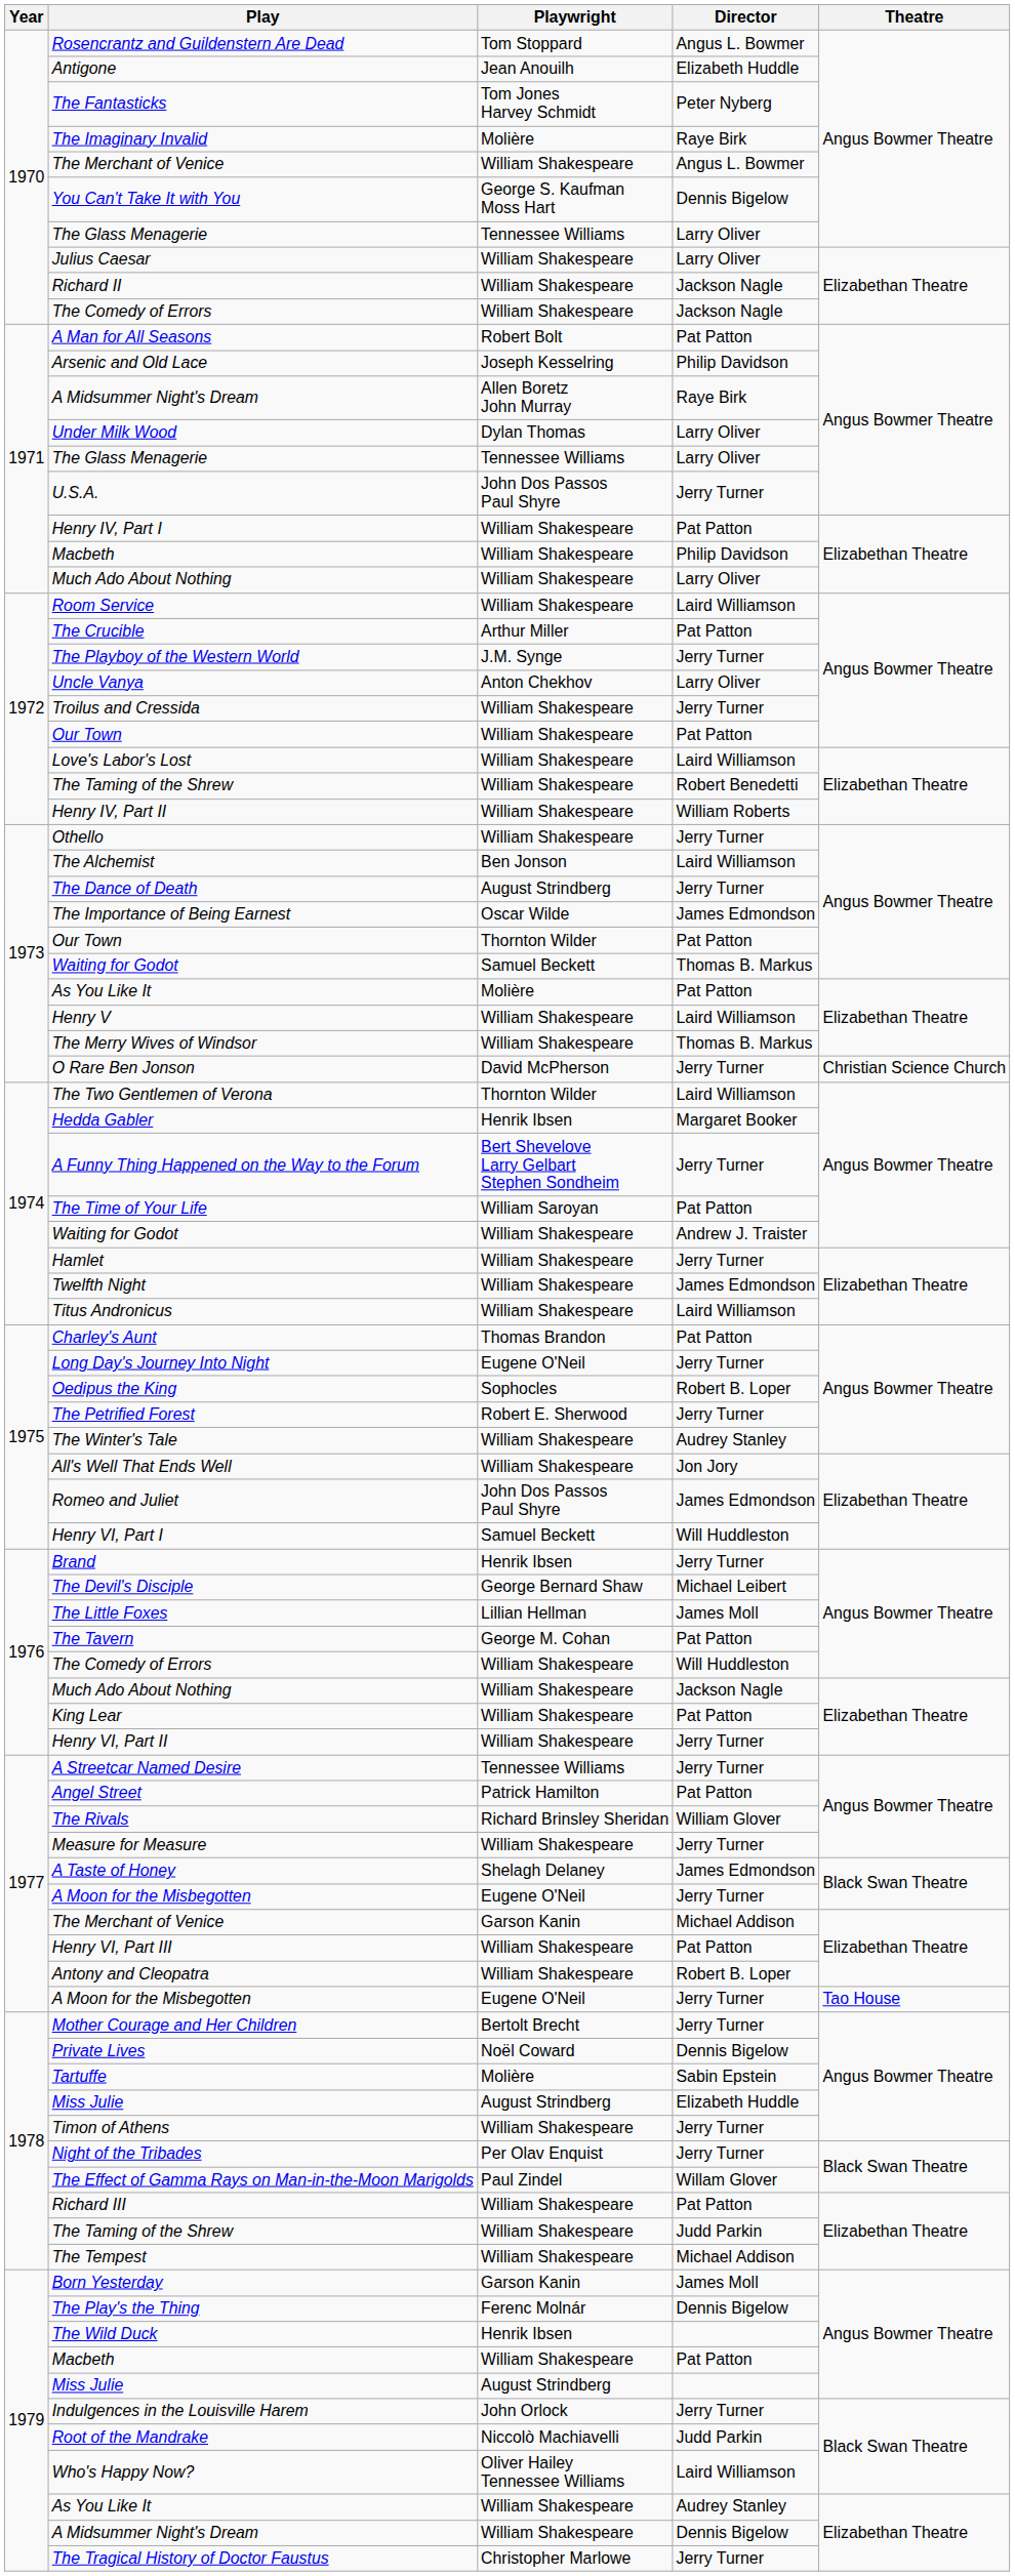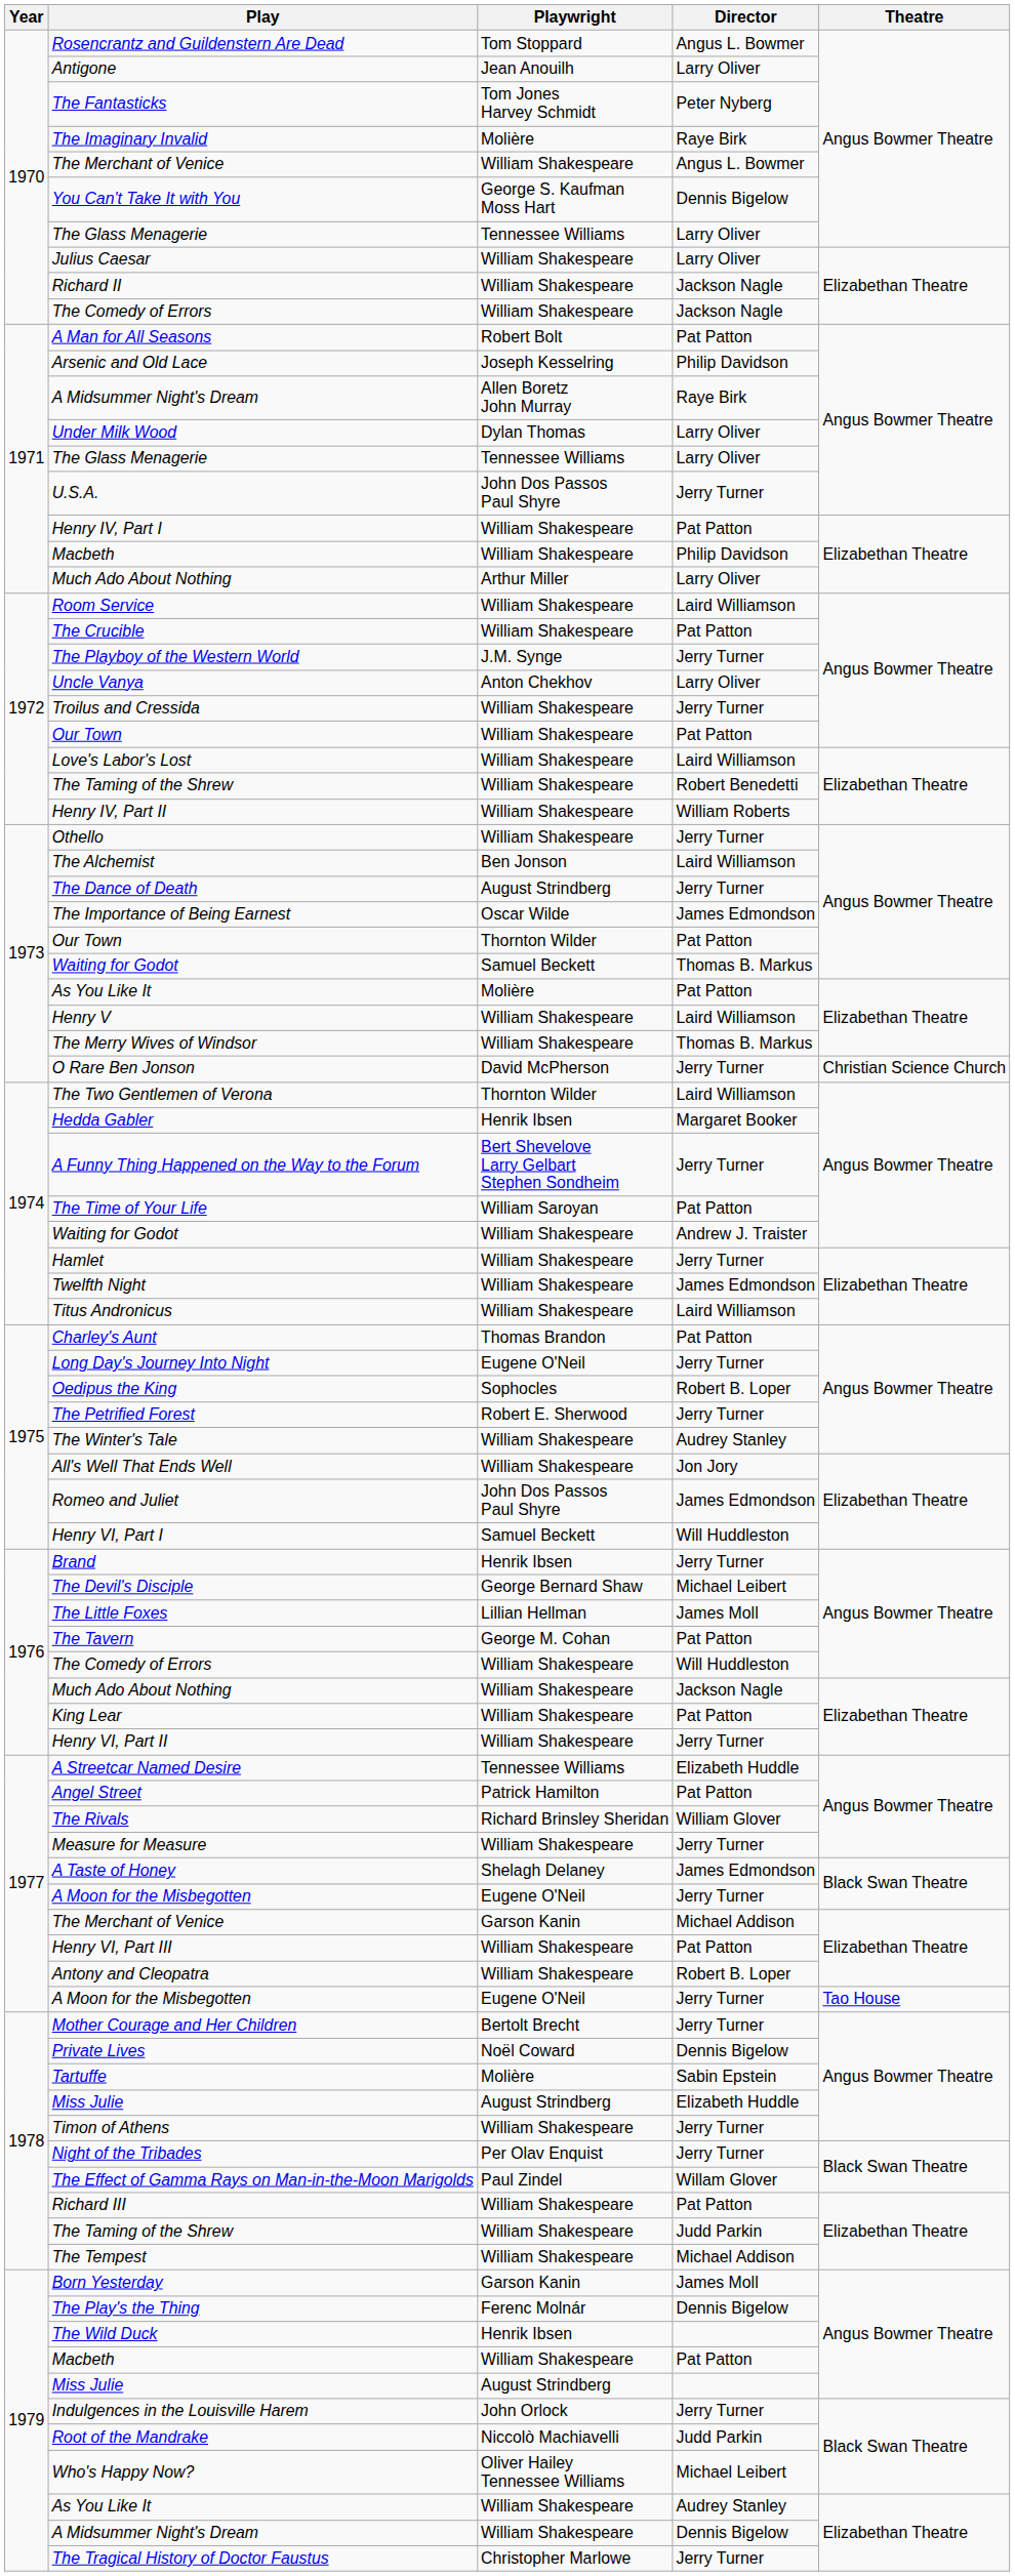 <table class="wikitable mw-collapsible">
 <tr>
 <th>Year</th>
 <th>Play</th>
 <th>Playwright</th>
 <th>Director</th>
 <th>Theatre</th>
 </tr>
 <tr>
 <td rowspan="10">1970</td>
 <td><em><a href='#'>Rosencrantz and Guildenstern Are Dead</a></em></td>
 <td>Tom Stoppard</td>
 <td>Angus L. Bowmer</td>
 <td rowspan="7">Angus Bowmer Theatre</td>
 </tr>
 <tr>
 <td><em>Antigone</em></td>
 <td>Jean Anouilh</td>
-<td>Elizabeth Huddle</td>
+<td>Larry Oliver</td>
 </tr>
 <tr>
 <td><em><a href='#'>The Fantasticks</a></em></td>
 <td>Tom Jones<br>Harvey Schmidt</td>
 <td>Peter Nyberg</td>
 </tr>
 <tr>
 <td><em><a href='#'>The Imaginary Invalid</a></em></td>
 <td>Molière</td>
 <td>Raye Birk</td>
 </tr>
 <tr>
 <td><em>The Merchant of Venice</em></td>
 <td>William Shakespeare</td>
 <td>Angus L. Bowmer</td>
 </tr>
 <tr>
 <td><em><a href='#'>You Can't Take It with You</a></em></td>
 <td>George S. Kaufman<br>Moss Hart</td>
 <td>Dennis Bigelow</td>
 </tr>
 <tr>
 <td><em>The Glass Menagerie</em></td>
 <td>Tennessee Williams</td>
 <td>Larry Oliver</td>
 </tr>
 <tr>
 <td><em>Julius Caesar</em></td>
 <td>William Shakespeare</td>
 <td>Larry Oliver</td>
 <td rowspan="3">Elizabethan Theatre</td>
 </tr>
 <tr>
 <td><em>Richard II</em></td>
 <td>William Shakespeare</td>
 <td>Jackson Nagle</td>
 </tr>
 <tr>
 <td><em>The Comedy of Errors</em></td>
 <td>William Shakespeare</td>
 <td>Jackson Nagle</td>
 </tr>
 <tr>
 <td rowspan="9">1971</td>
 <td><em><a href='#'>A Man for All Seasons</a></em></td>
 <td>Robert Bolt</td>
 <td>Pat Patton</td>
 <td rowspan="6">Angus Bowmer Theatre</td>
 </tr>
 <tr>
 <td><em>Arsenic and Old Lace</em></td>
 <td>Joseph Kesselring</td>
 <td>Philip Davidson</td>
 </tr>
 <tr>
 <td><em>A Midsummer Night's Dream</em></td>
 <td>Allen Boretz<br>John Murray</td>
 <td>Raye Birk</td>
 </tr>
 <tr>
 <td><em><a href='#'>Under Milk Wood</a></em></td>
 <td>Dylan Thomas</td>
 <td>Larry Oliver</td>
 </tr>
 <tr>
 <td><em>The Glass Menagerie</em></td>
 <td>Tennessee Williams</td>
 <td>Larry Oliver</td>
 </tr>
 <tr>
 <td><em>U.S.A.</em></td>
 <td>John Dos Passos<br>Paul Shyre</td>
 <td>Jerry Turner</td>
 </tr>
 <tr>
 <td><em>Henry IV, Part I</em></td>
 <td>William Shakespeare</td>
 <td>Pat Patton</td>
 <td rowspan="3">Elizabethan Theatre</td>
 </tr>
 <tr>
 <td><em>Macbeth</em></td>
 <td>William Shakespeare</td>
 <td>Philip Davidson</td>
 </tr>
 <tr>
 <td><em>Much Ado About Nothing</em></td>
-<td>William Shakespeare</td>
+<td>Arthur Miller</td>
 <td>Larry Oliver</td>
 </tr>
 <tr>
 <td rowspan="9">1972</td>
 <td><em><a href='#'>Room Service</a></em></td>
 <td>William Shakespeare</td>
 <td>Laird Williamson</td>
 <td rowspan="6">Angus Bowmer Theatre</td>
 </tr>
 <tr>
 <td><em><a href='#'>The Crucible</a></em></td>
-<td>Arthur Miller</td>
+<td>William Shakespeare</td>
 <td>Pat Patton</td>
 </tr>
 <tr>
 <td><em><a href='#'>The Playboy of the Western World</a></em></td>
 <td>J.M. Synge</td>
 <td>Jerry Turner</td>
 </tr>
 <tr>
 <td><em><a href='#'>Uncle Vanya</a></em></td>
 <td>Anton Chekhov</td>
 <td>Larry Oliver</td>
 </tr>
 <tr>
 <td><em>Troilus and Cressida</em></td>
 <td>William Shakespeare</td>
 <td>Jerry Turner</td>
 </tr>
 <tr>
 <td><em><a href='#'>Our Town</a></em></td>
 <td>William Shakespeare</td>
 <td>Pat Patton</td>
 </tr>
 <tr>
 <td><em>Love's Labor's Lost</em></td>
 <td>William Shakespeare</td>
 <td>Laird Williamson</td>
 <td rowspan="3">Elizabethan Theatre</td>
 </tr>
 <tr>
 <td><em>The Taming of the Shrew</em></td>
 <td>William Shakespeare</td>
 <td>Robert Benedetti</td>
 </tr>
 <tr>
 <td><em>Henry IV, Part II</em></td>
 <td>William Shakespeare</td>
 <td>William Roberts</td>
 </tr>
 <tr>
 <td rowspan="10">1973</td>
 <td><em>Othello</em></td>
 <td>William Shakespeare</td>
 <td>Jerry Turner</td>
 <td rowspan="6">Angus Bowmer Theatre</td>
 </tr>
 <tr>
 <td><em>The Alchemist</em></td>
 <td>Ben Jonson</td>
 <td>Laird Williamson</td>
 </tr>
 <tr>
 <td><em><a href='#'>The Dance of Death</a></em></td>
 <td>August Strindberg</td>
 <td>Jerry Turner</td>
 </tr>
 <tr>
 <td><em>The Importance of Being Earnest</em></td>
 <td>Oscar Wilde</td>
 <td>James Edmondson</td>
 </tr>
 <tr>
 <td><em>Our Town</em></td>
 <td>Thornton Wilder</td>
 <td>Pat Patton</td>
 </tr>
 <tr>
 <td><em><a href='#'>Waiting for Godot</a></em></td>
 <td>Samuel Beckett</td>
 <td>Thomas B. Markus</td>
 </tr>
 <tr>
 <td><em>As You Like It</em></td>
 <td>Molière</td>
 <td>Pat Patton</td>
 <td rowspan="3">Elizabethan Theatre</td>
 </tr>
 <tr>
 <td><em>Henry V</em></td>
 <td>William Shakespeare</td>
 <td>Laird Williamson</td>
 </tr>
 <tr>
 <td><em>The Merry Wives of Windsor</em></td>
 <td>William Shakespeare</td>
 <td>Thomas B. Markus</td>
 </tr>
 <tr>
 <td><em>O Rare Ben Jonson</em></td>
 <td>David McPherson</td>
 <td>Jerry Turner</td>
 <td>Christian Science Church</td>
 </tr>
 <tr>
 <td rowspan="8">1974</td>
 <td><em>The Two Gentlemen of Verona</em></td>
 <td>Thornton Wilder</td>
 <td>Laird Williamson</td>
 <td rowspan="5">Angus Bowmer Theatre</td>
 </tr>
 <tr>
 <td><em><a href='#'>Hedda Gabler</a></em></td>
 <td>Henrik Ibsen</td>
 <td>Margaret Booker</td>
 </tr>
 <tr>
 <td><em><a href='#'>A Funny Thing Happened on the Way to the Forum</a></em></td>
 <td><a href='#'>Bert Shevelove</a><br><a href='#'>Larry Gelbart</a><br><a href='#'>Stephen Sondheim</a></td>
 <td>Jerry Turner</td>
 </tr>
 <tr>
 <td><em><a href='#'>The Time of Your Life</a></em></td>
 <td>William Saroyan</td>
 <td>Pat Patton</td>
 </tr>
 <tr>
 <td><em>Waiting for Godot</em></td>
 <td>William Shakespeare</td>
 <td>Andrew J. Traister</td>
 </tr>
 <tr>
 <td><em>Hamlet</em></td>
 <td>William Shakespeare</td>
 <td>Jerry Turner</td>
 <td rowspan="3">Elizabethan Theatre</td>
 </tr>
 <tr>
 <td><em>Twelfth Night</em></td>
 <td>William Shakespeare</td>
 <td>James Edmondson</td>
 </tr>
 <tr>
 <td><em>Titus Andronicus</em></td>
 <td>William Shakespeare</td>
 <td>Laird Williamson</td>
 </tr>
 <tr>
 <td rowspan="8">1975</td>
 <td><em><a href='#'>Charley's Aunt</a></em></td>
 <td>Thomas Brandon</td>
 <td>Pat Patton</td>
 <td rowspan="5">Angus Bowmer Theatre</td>
 </tr>
 <tr>
 <td><em><a href='#'>Long Day's Journey Into Night</a></em></td>
 <td>Eugene O'Neil</td>
 <td>Jerry Turner</td>
 </tr>
 <tr>
 <td><em><a href='#'>Oedipus the King</a></em></td>
 <td>Sophocles</td>
 <td>Robert B. Loper</td>
 </tr>
 <tr>
 <td><em><a href='#'>The Petrified Forest</a></em></td>
 <td>Robert E. Sherwood</td>
 <td>Jerry Turner</td>
 </tr>
 <tr>
 <td><em>The Winter's Tale</em></td>
 <td>William Shakespeare</td>
 <td>Audrey Stanley</td>
 </tr>
 <tr>
 <td><em>All's Well That Ends Well</em></td>
 <td>William Shakespeare</td>
 <td>Jon Jory</td>
 <td rowspan="3">Elizabethan Theatre</td>
 </tr>
 <tr>
 <td><em>Romeo and Juliet</em></td>
 <td>John Dos Passos<br>Paul Shyre</td>
 <td>James Edmondson</td>
 </tr>
 <tr>
 <td><em>Henry VI, Part I</em></td>
 <td>Samuel Beckett</td>
 <td>Will Huddleston</td>
 </tr>
 <tr>
 <td rowspan="8">1976</td>
 <td><em><a href='#'>Brand</a></em></td>
 <td>Henrik Ibsen</td>
 <td>Jerry Turner</td>
 <td rowspan="5">Angus Bowmer Theatre</td>
 </tr>
 <tr>
 <td><em><a href='#'>The Devil's Disciple</a></em></td>
 <td>George Bernard Shaw</td>
 <td>Michael Leibert</td>
 </tr>
 <tr>
 <td><em><a href='#'>The Little Foxes</a></em></td>
 <td>Lillian Hellman</td>
 <td>James Moll</td>
 </tr>
 <tr>
 <td><em><a href='#'>The Tavern</a></em></td>
 <td>George M. Cohan</td>
 <td>Pat Patton</td>
 </tr>
 <tr>
 <td><em>The Comedy of Errors</em></td>
 <td>William Shakespeare</td>
 <td>Will Huddleston</td>
 </tr>
 <tr>
 <td><em>Much Ado About Nothing</em></td>
 <td>William Shakespeare</td>
 <td>Jackson Nagle</td>
 <td rowspan="3">Elizabethan Theatre</td>
 </tr>
 <tr>
 <td><em>King Lear</em></td>
 <td>William Shakespeare</td>
 <td>Pat Patton</td>
 </tr>
 <tr>
 <td><em>Henry VI, Part II</em></td>
 <td>William Shakespeare</td>
 <td>Jerry Turner</td>
 </tr>
 <tr>
 <td rowspan="10">1977</td>
 <td><em><a href='#'>A Streetcar Named Desire</a></em></td>
 <td>Tennessee Williams</td>
-<td>Jerry Turner</td>
+<td>Elizabeth Huddle</td>
 <td rowspan="4">Angus Bowmer Theatre</td>
 </tr>
 <tr>
 <td><em><a href='#'>Angel Street</a></em></td>
 <td>Patrick Hamilton</td>
 <td>Pat Patton</td>
 </tr>
 <tr>
 <td><em><a href='#'>The Rivals</a></em></td>
 <td>Richard Brinsley Sheridan</td>
 <td>William Glover</td>
 </tr>
 <tr>
 <td><em>Measure for Measure</em></td>
 <td>William Shakespeare</td>
 <td>Jerry Turner</td>
 </tr>
 <tr>
 <td><em><a href='#'>A Taste of Honey</a></em></td>
 <td>Shelagh Delaney</td>
 <td>James Edmondson</td>
 <td rowspan="2">Black Swan Theatre</td>
 </tr>
 <tr>
 <td><em><a href='#'>A Moon for the Misbegotten</a></em></td>
 <td>Eugene O'Neil</td>
 <td>Jerry Turner</td>
 </tr>
 <tr>
 <td><em>The Merchant of Venice</em></td>
 <td>Garson Kanin</td>
 <td>Michael Addison</td>
 <td rowspan="3">Elizabethan Theatre</td>
 </tr>
 <tr>
 <td><em>Henry VI, Part III</em></td>
 <td>William Shakespeare</td>
 <td>Pat Patton</td>
 </tr>
 <tr>
 <td><em>Antony and Cleopatra</em></td>
 <td>William Shakespeare</td>
 <td>Robert B. Loper</td>
 </tr>
 <tr>
 <td><em>A Moon for the Misbegotten</em></td>
 <td>Eugene O'Neil</td>
 <td>Jerry Turner</td>
 <td><a href='#'>Tao House</a></td>
 </tr>
 <tr>
 <td rowspan="10">1978</td>
 <td><em><a href='#'>Mother Courage and Her Children</a></em></td>
 <td>Bertolt Brecht</td>
 <td>Jerry Turner</td>
 <td rowspan="5">Angus Bowmer Theatre</td>
 </tr>
 <tr>
 <td><em><a href='#'>Private Lives</a></em></td>
 <td>Noël Coward</td>
 <td>Dennis Bigelow</td>
 </tr>
 <tr>
 <td><em><a href='#'>Tartuffe</a></em></td>
 <td>Molière</td>
 <td>Sabin Epstein</td>
 </tr>
 <tr>
 <td><em><a href='#'>Miss Julie</a></em></td>
 <td>August Strindberg</td>
 <td>Elizabeth Huddle</td>
 </tr>
 <tr>
 <td><em>Timon of Athens</em></td>
 <td>William Shakespeare</td>
 <td>Jerry Turner</td>
 </tr>
 <tr>
 <td><em><a href='#'>Night of the Tribades</a></em></td>
 <td>Per Olav Enquist</td>
 <td>Jerry Turner</td>
 <td rowspan="2">Black Swan Theatre</td>
 </tr>
 <tr>
 <td><em><a href='#'>The Effect of Gamma Rays on Man-in-the-Moon Marigolds</a></em></td>
 <td>Paul Zindel</td>
 <td>Willam Glover</td>
 </tr>
 <tr>
 <td><em>Richard III</em></td>
 <td>William Shakespeare</td>
 <td>Pat Patton</td>
 <td rowspan="3">Elizabethan Theatre</td>
 </tr>
 <tr>
 <td><em>The Taming of the Shrew</em></td>
 <td>William Shakespeare</td>
 <td>Judd Parkin</td>
 </tr>
 <tr>
 <td><em>The Tempest</em></td>
 <td>William Shakespeare</td>
 <td>Michael Addison</td>
 </tr>
 <tr>
 <td rowspan="11">1979</td>
 <td><em><a href='#'>Born Yesterday</a></em></td>
 <td>Garson Kanin</td>
 <td>James Moll</td>
 <td rowspan="5">Angus Bowmer Theatre</td>
 </tr>
 <tr>
 <td><em><a href='#'>The Play's the Thing</a></em></td>
 <td>Ferenc Molnár</td>
 <td>Dennis Bigelow</td>
 </tr>
 <tr>
 <td><em><a href='#'>The Wild Duck</a></em></td>
 <td>Henrik Ibsen</td>
 <td></td>
 </tr>
 <tr>
 <td><em>Macbeth</em></td>
 <td>William Shakespeare</td>
 <td>Pat Patton</td>
 </tr>
 <tr>
 <td><em><a href='#'>Miss Julie</a></em></td>
 <td>August Strindberg</td>
 <td></td>
 </tr>
 <tr>
 <td><em>Indulgences in the Louisville Harem</em></td>
 <td>John Orlock</td>
 <td>Jerry Turner</td>
 <td rowspan="3">Black Swan Theatre</td>
 </tr>
 <tr>
 <td><em><a href='#'>Root of the Mandrake</a></em></td>
 <td>Niccolò Machiavelli</td>
 <td>Judd Parkin</td>
 </tr>
 <tr>
 <td><em>Who's Happy Now?</em></td>
 <td>Oliver Hailey<br>Tennessee Williams</td>
-<td>Laird Williamson</td>
+<td>Michael Leibert</td>
 </tr>
 <tr>
 <td><em>As You Like It</em></td>
 <td>William Shakespeare</td>
 <td>Audrey Stanley</td>
 <td rowspan="3">Elizabethan Theatre</td>
 </tr>
 <tr>
 <td><em>A Midsummer Night's Dream</em></td>
 <td>William Shakespeare</td>
 <td>Dennis Bigelow</td>
 </tr>
 <tr>
 <td><em><a href='#'>The Tragical History of Doctor Faustus</a></em></td>
 <td>Christopher Marlowe</td>
 <td>Jerry Turner</td>
 </tr>
 </table>
